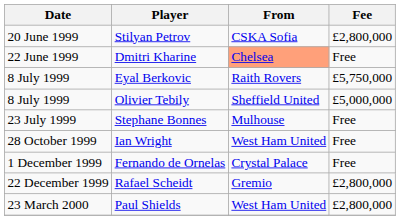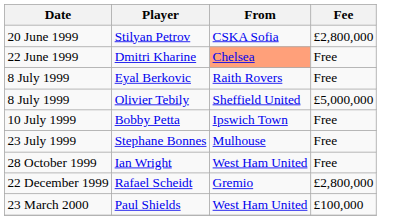 <table class="wikitable sortable">
 <tr>
 <th>Date</th>
 <th>Player</th>
 <th>From</th>
 <th>Fee</th>
 </tr>
 <tr>
 <td>20 June 1999</td>
 <td> <a href='#'>Stilyan Petrov</a></td>
 <td> <a href='#'>CSKA Sofia</a></td>
 <td>£2,800,000</td>
 </tr>
 <tr>
 <td>22 June 1999</td>
 <td> <a href='#'>Dmitri Kharine</a></td>
 <td style="background: lightsalmon;"> <a href='#'>Chelsea</a></td>
 <td>Free</td>
 </tr>
 <tr>
 <td>8 July 1999</td>
 <td> <a href='#'>Eyal Berkovic</a></td>
 <td> <a href='#'>Raith Rovers</a></td>
-<td>£5,750,000</td>
+<td>Free</td>
 </tr>
 <tr>
 <td>8 July 1999</td>
 <td> <a href='#'>Olivier Tebily</a></td>
 <td> <a href='#'>Sheffield United</a></td>
 <td>£5,000,000</td>
+</tr>
+<tr>
+<td>10 July 1999</td>
+<td> <a href='#'>Bobby Petta</a></td>
+<td> <a href='#'>Ipswich Town</a></td>
+<td>Free</td>
 </tr>
 <tr>
 <td>23 July 1999</td>
 <td> <a href='#'>Stephane Bonnes</a></td>
 <td> <a href='#'>Mulhouse</a></td>
 <td>Free</td>
 </tr>
 <tr>
 <td>28 October 1999</td>
 <td> <a href='#'>Ian Wright</a></td>
 <td> <a href='#'>West Ham United</a></td>
 <td>Free</td>
 </tr>
 <tr>
-<td>1 December 1999</td>
-<td> <a href='#'>Fernando de Ornelas</a></td>
-<td> <a href='#'>Crystal Palace</a></td>
-<td>Free</td>
-</tr>
-<tr>
 <td>22 December 1999</td>
 <td> <a href='#'>Rafael Scheidt</a></td>
 <td> <a href='#'>Gremio</a></td>
 <td>£2,800,000</td>
 </tr>
 <tr>
 <td>23 March 2000</td>
 <td> <a href='#'>Paul Shields</a></td>
 <td> <a href='#'>West Ham United</a></td>
-<td>£2,800,000</td>
+<td>£100,000</td>
 </tr>
 <tr>
 </tr>
 </table>
